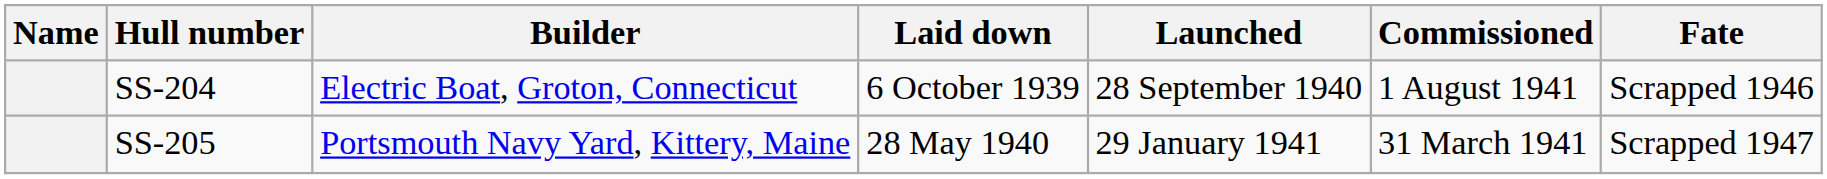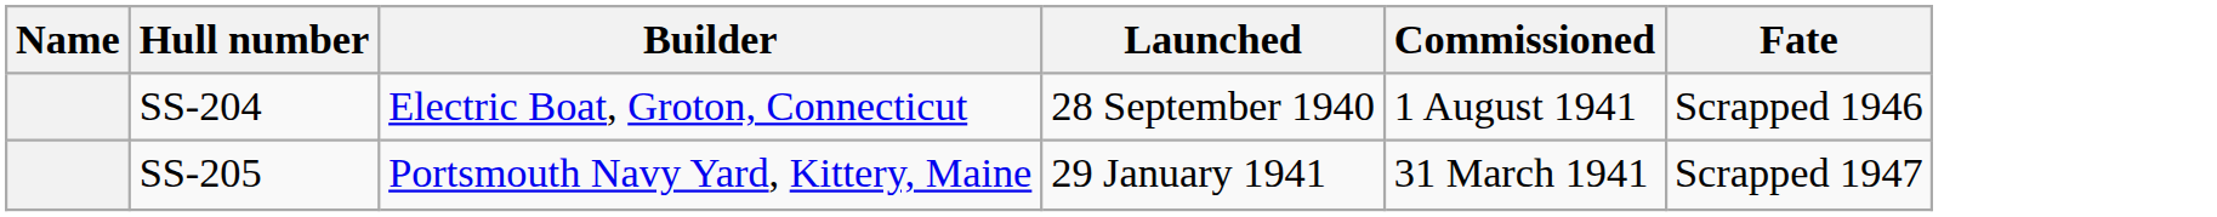 <table class="wikitable plainrowheaders" style="font-size:97%;">
 <tr>
 <th scope="col">Name</th>
 <th scope="col">Hull number</th>
 <th scope="col">Builder</th>
-<th scope="col">Laid down</th>
 <th scope="col">Launched</th>
 <th scope="col">Commissioned</th>
 <th scope="col">Fate</th>
 </tr>
 <tr>
 <th scope="row"></th>
 <td>SS-204</td>
 <td><a href='#'>Electric Boat</a>, <a href='#'>Groton, Connecticut</a></td>
-<td>6 October 1939</td>
 <td>28 September 1940</td>
 <td>1 August 1941</td>
 <td>Scrapped 1946</td>
 </tr>
 <tr>
 <th scope="row"></th>
 <td>SS-205</td>
 <td><a href='#'>Portsmouth Navy Yard</a>, <a href='#'>Kittery, Maine</a></td>
-<td>28 May 1940</td>
 <td>29 January 1941</td>
 <td>31 March 1941</td>
 <td>Scrapped 1947</td>
 </tr>
 </table>
